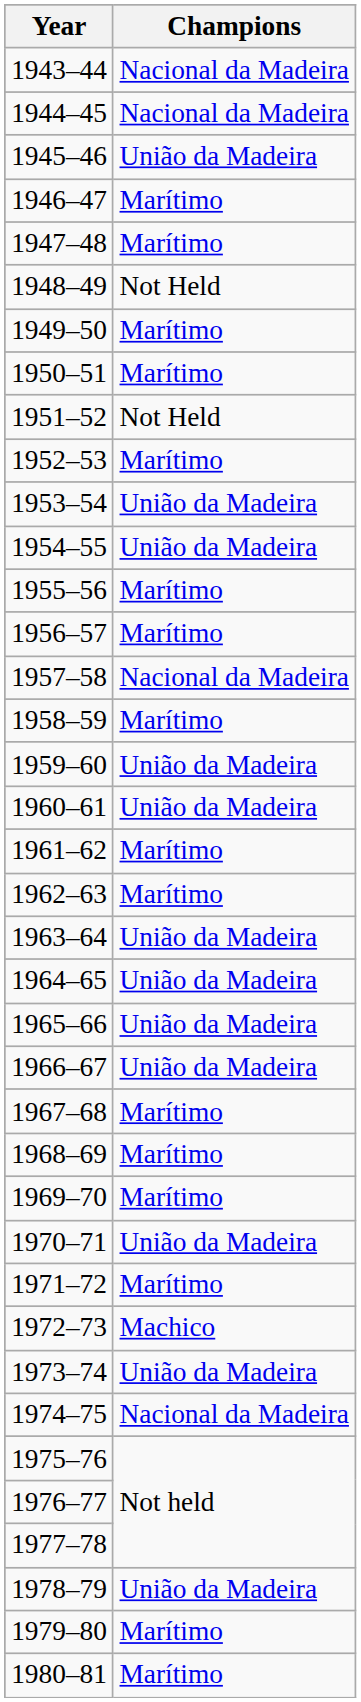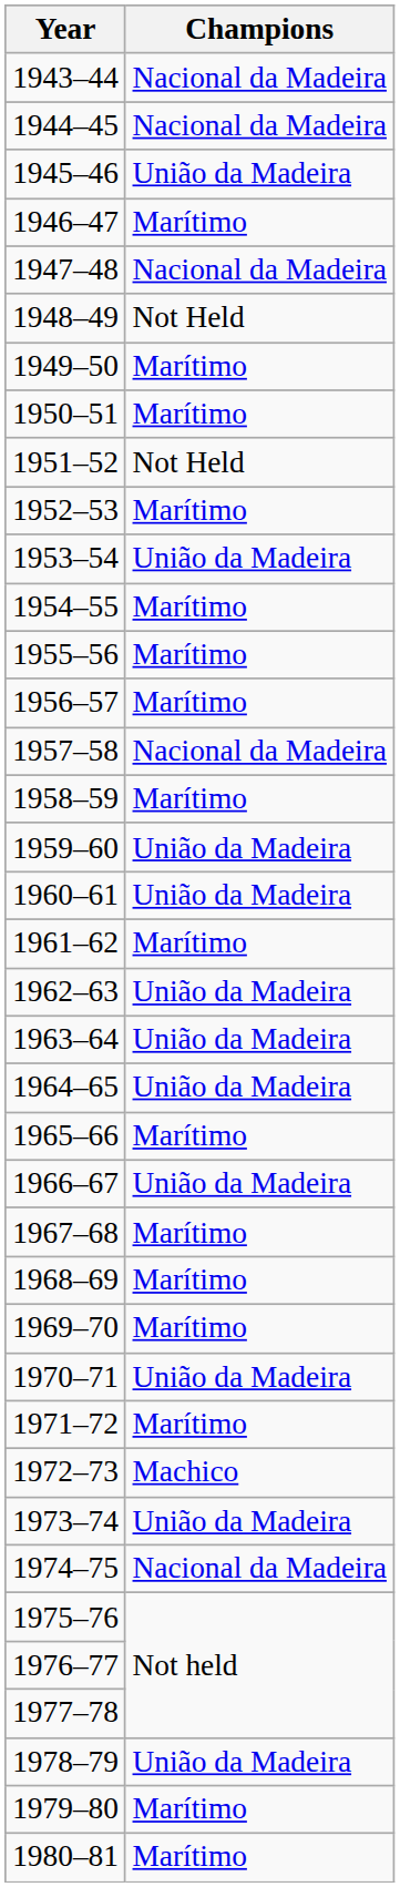 <table class="wikitable" style="text-align:left">
 <tr>
 <th style= width="100px">Year</th>
 <th style= width="400px">Champions</th>
 </tr>
 <tr>
 <td>1943–44</td>
 <td><a href='#'>Nacional da Madeira</a></td>
 </tr>
 <tr>
 <td>1944–45</td>
 <td><a href='#'>Nacional da Madeira</a></td>
 </tr>
 <tr>
 <td>1945–46</td>
 <td><a href='#'>União da Madeira</a></td>
 </tr>
 <tr>
 <td>1946–47</td>
 <td><a href='#'>Marítimo</a></td>
 </tr>
 <tr>
 <td>1947–48</td>
-<td><a href='#'>Marítimo</a></td>
+<td><a href='#'>Nacional da Madeira</a></td>
 </tr>
 <tr>
 <td>1948–49</td>
 <td>Not Held</td>
 </tr>
 <tr>
 <td>1949–50</td>
 <td><a href='#'>Marítimo</a></td>
 </tr>
 <tr>
 <td>1950–51</td>
 <td><a href='#'>Marítimo</a></td>
 </tr>
 <tr>
 <td>1951–52</td>
 <td>Not Held</td>
 </tr>
 <tr>
 <td>1952–53</td>
 <td><a href='#'>Marítimo</a></td>
 </tr>
 <tr>
 <td>1953–54</td>
 <td><a href='#'>União da Madeira</a></td>
 </tr>
 <tr>
 <td>1954–55</td>
-<td><a href='#'>União da Madeira</a></td>
+<td><a href='#'>Marítimo</a></td>
 </tr>
 <tr>
 <td>1955–56</td>
 <td><a href='#'>Marítimo</a></td>
 </tr>
 <tr>
 <td>1956–57</td>
 <td><a href='#'>Marítimo</a></td>
 </tr>
 <tr>
 <td>1957–58</td>
 <td><a href='#'>Nacional da Madeira</a></td>
 </tr>
 <tr>
 <td>1958–59</td>
 <td><a href='#'>Marítimo</a></td>
 </tr>
 <tr>
 <td>1959–60</td>
 <td><a href='#'>União da Madeira</a></td>
 </tr>
 <tr>
 <td>1960–61</td>
 <td><a href='#'>União da Madeira</a></td>
 </tr>
 <tr>
 <td>1961–62</td>
 <td><a href='#'>Marítimo</a></td>
 </tr>
 <tr>
 <td>1962–63</td>
-<td><a href='#'>Marítimo</a></td>
+<td><a href='#'>União da Madeira</a></td>
 </tr>
 <tr>
 <td>1963–64</td>
 <td><a href='#'>União da Madeira</a></td>
 </tr>
 <tr>
 <td>1964–65</td>
 <td><a href='#'>União da Madeira</a></td>
 </tr>
 <tr>
 <td>1965–66</td>
-<td><a href='#'>União da Madeira</a></td>
+<td><a href='#'>Marítimo</a></td>
 </tr>
 <tr>
 <td>1966–67</td>
 <td><a href='#'>União da Madeira</a></td>
 </tr>
 <tr>
 <td>1967–68</td>
 <td><a href='#'>Marítimo</a></td>
 </tr>
 <tr>
 <td>1968–69</td>
 <td><a href='#'>Marítimo</a></td>
 </tr>
 <tr>
 <td>1969–70</td>
 <td><a href='#'>Marítimo</a></td>
 </tr>
 <tr>
 <td>1970–71</td>
 <td><a href='#'>União da Madeira</a></td>
 </tr>
 <tr>
 <td>1971–72</td>
 <td><a href='#'>Marítimo</a></td>
 </tr>
 <tr>
 <td>1972–73</td>
 <td><a href='#'>Machico</a></td>
 </tr>
 <tr>
 <td>1973–74</td>
 <td><a href='#'>União da Madeira</a></td>
 </tr>
 <tr>
 <td>1974–75</td>
 <td><a href='#'>Nacional da Madeira</a></td>
 </tr>
 <tr>
 <td>1975–76</td>
 <td rowspan=3>Not held</td>
 </tr>
 <tr>
 <td>1976–77</td>
 </tr>
 <tr>
 <td>1977–78</td>
 </tr>
 <tr>
 <td>1978–79</td>
 <td><a href='#'>União da Madeira</a></td>
 </tr>
 <tr>
 <td>1979–80</td>
 <td><a href='#'>Marítimo</a></td>
 </tr>
 <tr>
 <td>1980–81</td>
 <td><a href='#'>Marítimo</a></td>
 </tr>
 </table>
